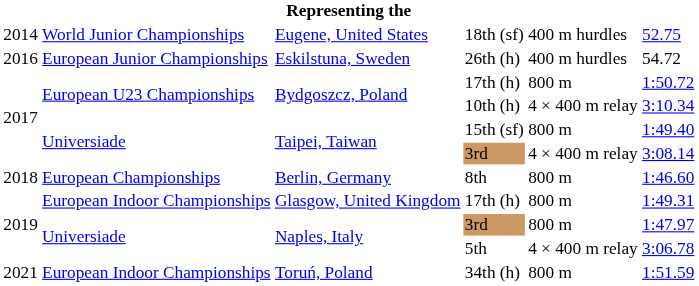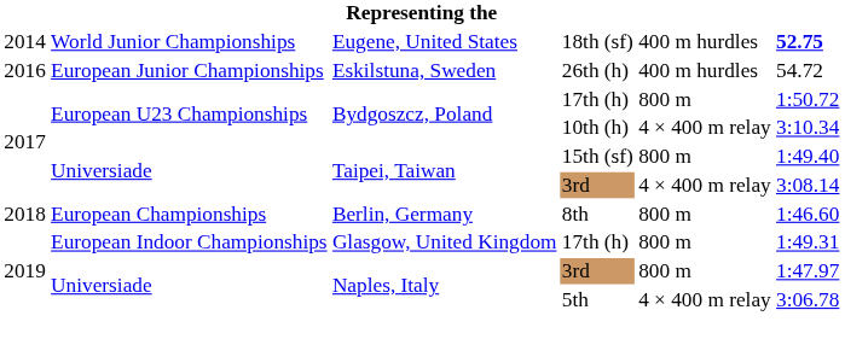 <table>
 <tr>
 <th colspan="6">Representing the </th>
 </tr>
 <tr>
 <td>2014</td>
 <td><a href='#'>World Junior Championships</a></td>
 <td><a href='#'>Eugene, United States</a></td>
 <td>18th (sf)</td>
 <td>400 m hurdles</td>
-<td><a href='#'>52.75</a></td>
+<td><strong><a href='#'>52.75</a></strong></td>
 </tr>
 <tr>
 <td>2016</td>
 <td><a href='#'>European Junior Championships</a></td>
 <td><a href='#'>Eskilstuna, Sweden</a></td>
 <td>26th (h)</td>
 <td>400 m hurdles</td>
 <td>54.72</td>
 </tr>
 <tr>
 <td rowspan=4>2017</td>
 <td rowspan=2><a href='#'>European U23 Championships</a></td>
 <td rowspan=2><a href='#'>Bydgoszcz, Poland</a></td>
 <td>17th (h)</td>
 <td>800 m</td>
 <td><a href='#'>1:50.72</a></td>
 </tr>
 <tr>
 <td>10th (h)</td>
 <td>4 × 400 m relay</td>
 <td><a href='#'>3:10.34</a></td>
 </tr>
 <tr>
 <td rowspan=2><a href='#'>Universiade</a></td>
 <td rowspan=2><a href='#'>Taipei, Taiwan</a></td>
 <td>15th (sf)</td>
 <td>800 m</td>
 <td><a href='#'>1:49.40</a></td>
 </tr>
 <tr>
 <td bgcolor=cc9966>3rd</td>
 <td>4 × 400 m relay</td>
 <td><a href='#'>3:08.14</a></td>
 </tr>
 <tr>
 <td>2018</td>
 <td><a href='#'>European Championships</a></td>
 <td><a href='#'>Berlin, Germany</a></td>
 <td>8th</td>
 <td>800 m</td>
 <td><a href='#'>1:46.60</a></td>
 </tr>
 <tr>
 <td rowspan=3>2019</td>
 <td><a href='#'>European Indoor Championships</a></td>
 <td><a href='#'>Glasgow, United Kingdom</a></td>
 <td>17th (h)</td>
 <td>800 m</td>
 <td><a href='#'>1:49.31</a></td>
 </tr>
 <tr>
 <td rowspan=2><a href='#'>Universiade</a></td>
 <td rowspan=2><a href='#'>Naples, Italy</a></td>
 <td bgcolor=cc9966>3rd</td>
 <td>800 m</td>
 <td><a href='#'>1:47.97</a></td>
 </tr>
 <tr>
 <td>5th</td>
 <td>4 × 400 m relay</td>
 <td><a href='#'>3:06.78</a></td>
 </tr>
-<tr>
-<td>2021</td>
-<td><a href='#'>European Indoor Championships</a></td>
-<td><a href='#'>Toruń, Poland</a></td>
-<td>34th (h)</td>
-<td>800 m</td>
-<td><a href='#'>1:51.59</a></td>
-</tr>
 </table>
